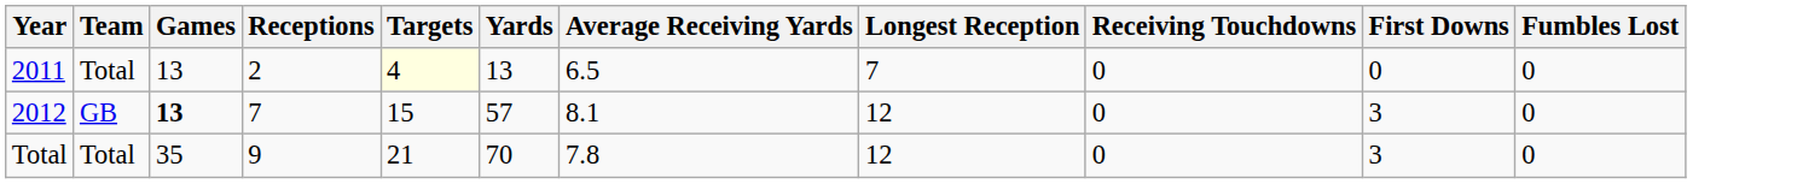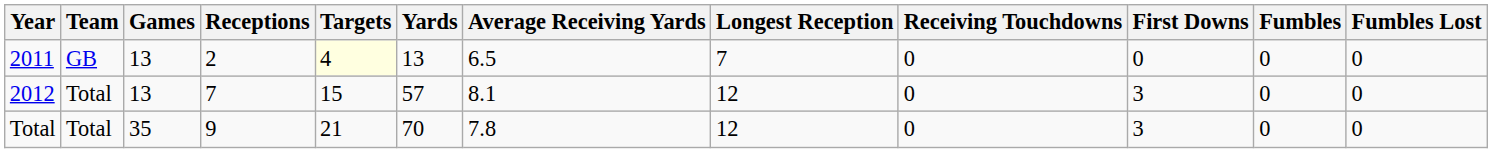 <table class="wikitable">
 <tr>
 <th>Year</th>
 <th>Team</th>
 <th>Games</th>
 <th>Receptions</th>
 <th>Targets</th>
 <th>Yards</th>
 <th>Average Receiving Yards</th>
 <th>Longest Reception</th>
 <th>Receiving Touchdowns</th>
 <th>First Downs</th>
+<th>Fumbles</th>
 <th>Fumbles Lost</th>
 </tr>
 <tr>
 <td><a href='#'>2011</a></td>
-<td>Total</td>
+<td><a href='#'>GB</a></td>
 <td>13</td>
 <td>2</td>
 <td style="background: lightyellow;">4</td>
 <td>13</td>
 <td>6.5</td>
 <td>7</td>
 <td>0</td>
 <td>0</td>
 <td>0</td>
+<td>0</td>
 </tr>
 <tr>
 <td><a href='#'>2012</a></td>
-<td><a href='#'>GB</a></td>
-<td><strong>13</strong></td>
+<td>Total</td>
+<td>13</td>
 <td>7</td>
 <td>15</td>
 <td>57</td>
 <td>8.1</td>
 <td>12</td>
 <td>0</td>
 <td>3</td>
+<td>0</td>
 <td>0</td>
 </tr>
 <tr>
 <td>Total</td>
 <td>Total</td>
 <td>35</td>
 <td>9</td>
 <td>21</td>
 <td>70</td>
 <td>7.8</td>
 <td>12</td>
 <td>0</td>
 <td>3</td>
 <td>0</td>
+<td>0</td>
 </tr>
 </table>
